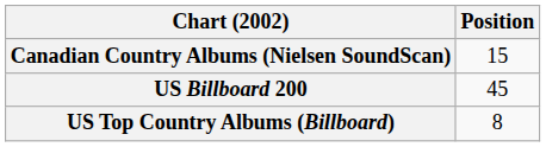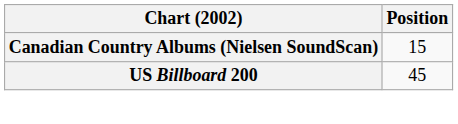 <table class="wikitable sortable plainrowheaders" style="text-align:center">
 <tr>
 <th scope="col">Chart (2002)</th>
 <th scope="col">Position</th>
 </tr>
 <tr>
 <th scope="row">Canadian Country Albums (Nielsen SoundScan)</th>
 <td>15</td>
 </tr>
 <tr>
 <th scope="row">US <em>Billboard</em> 200</th>
 <td>45</td>
 </tr>
-<tr>
-<th scope="row">US Top Country Albums (<em>Billboard</em>)</th>
-<td>8</td>
-</tr>
 </table>
